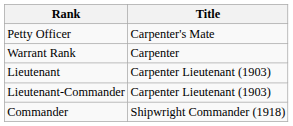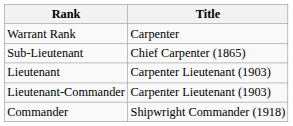 <table class="wikitable">
 <tr>
 <th>Rank</th>
 <th>Title</th>
 </tr>
 <tr>
-<td>Petty Officer</td>
-<td>Carpenter's Mate</td>
+<td>Warrant Rank</td>
+<td>Carpenter</td>
 </tr>
 <tr>
-<td>Warrant Rank</td>
-<td>Carpenter</td>
+<td>Sub-Lieutenant</td>
+<td>Chief Carpenter (1865)</td>
 </tr>
 <tr>
 <td>Lieutenant</td>
 <td>Carpenter Lieutenant (1903)</td>
 </tr>
 <tr>
 <td>Lieutenant-Commander</td>
 <td>Carpenter Lieutenant (1903)</td>
 </tr>
 <tr>
 <td>Commander</td>
 <td>Shipwright Commander (1918)</td>
 </tr>
 </table>
